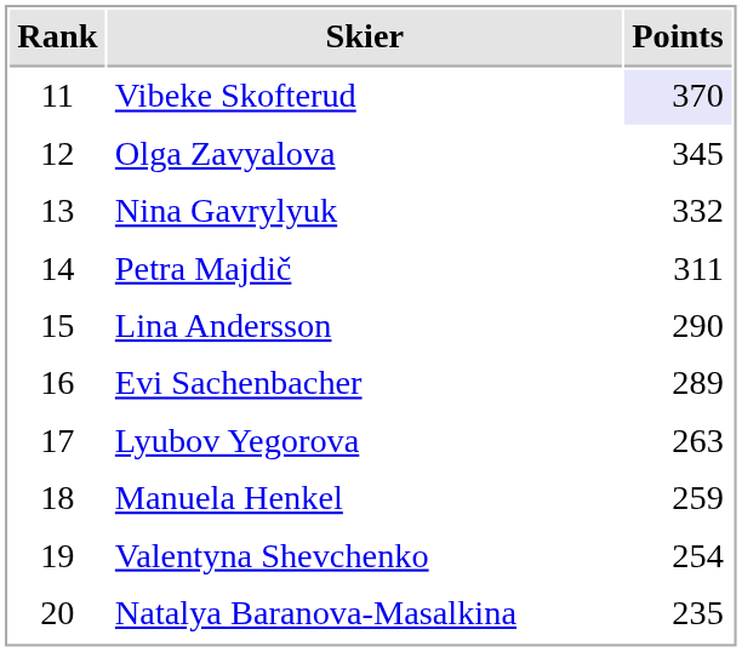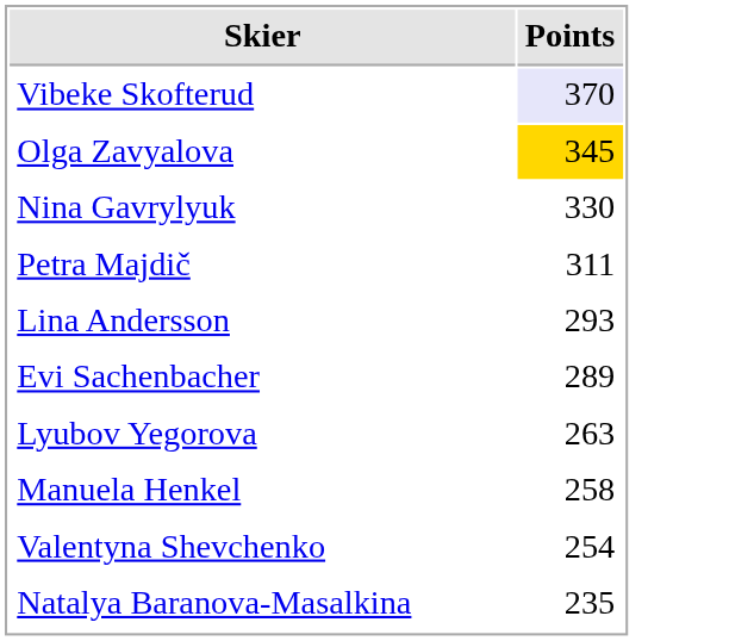 <table cellspacing="1" cellpadding="3" style="border:1px solid #AAAAAA;font-size:86%">
 <tr style="background-color: #E4E4E4;">
-<th style="border-bottom:1px solid #AAAAAA" width=10>Rank</th>
 <th style="border-bottom:1px solid #AAAAAA" width=200>Skier</th>
 <th style="border-bottom:1px solid #AAAAAA" width=20 align=right>Points</th>
 </tr>
 <tr>
-<td align=center>11</td>
 <td> <a href='#'>Vibeke Skofterud</a></td>
 <td align=right style="background: lavender;">370</td>
 </tr>
 <tr>
-<td align=center>12</td>
 <td> <a href='#'>Olga Zavyalova</a></td>
-<td align=right>345</td>
+<td align=right style="background: gold;">345</td>
 </tr>
 <tr>
-<td align=center>13</td>
 <td> <a href='#'>Nina Gavrylyuk</a></td>
-<td align=right>332</td>
+<td align=right>330</td>
 </tr>
 <tr>
-<td align=center>14</td>
 <td> <a href='#'>Petra Majdič</a></td>
 <td align=right>311</td>
 </tr>
 <tr>
-<td align=center>15</td>
 <td> <a href='#'>Lina Andersson</a></td>
-<td align=right>290</td>
+<td align=right>293</td>
 </tr>
 <tr>
-<td align=center>16</td>
 <td> <a href='#'>Evi Sachenbacher</a></td>
 <td align=right>289</td>
 </tr>
 <tr>
-<td align=center>17</td>
 <td> <a href='#'>Lyubov Yegorova</a></td>
 <td align=right>263</td>
 </tr>
 <tr>
-<td align=center>18</td>
 <td> <a href='#'>Manuela Henkel</a></td>
-<td align=right>259</td>
+<td align=right>258</td>
 </tr>
 <tr>
-<td align=center>19</td>
 <td> <a href='#'>Valentyna Shevchenko</a></td>
 <td align=right>254</td>
 </tr>
 <tr>
-<td align=center>20</td>
 <td> <a href='#'>Natalya Baranova-Masalkina</a></td>
 <td align=right>235</td>
 </tr>
 </table>
